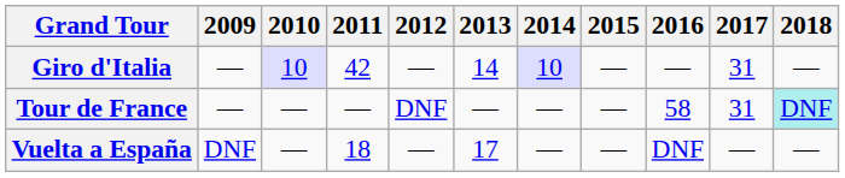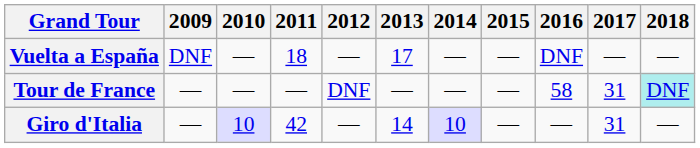 <table class="wikitable plainrowheaders">
 <tr>
 <th scope="col"><a href='#'>Grand Tour</a></th>
 <th scope="col">2009</th>
 <th scope="col">2010</th>
 <th scope="col">2011</th>
 <th scope="col">2012</th>
 <th scope="col">2013</th>
 <th scope="col">2014</th>
 <th scope="col">2015</th>
 <th scope="col">2016</th>
 <th scope="col">2017</th>
 <th scope="col">2018</th>
 </tr>
 <tr style="text-align:center;">
-<th scope="row"> <a href='#'>Giro d'Italia</a></th>
+<th scope="row"> <a href='#'>Vuelta a España</a></th>
+<td><a href='#'>DNF</a></td>
 <td>—</td>
-<td style="background:#ddf;"><a href='#'>10</a></td>
-<td><a href='#'>42</a></td>
+<td><a href='#'>18</a></td>
 <td>—</td>
-<td><a href='#'>14</a></td>
-<td style="background:#ddf;"><a href='#'>10</a></td>
+<td><a href='#'>17</a></td>
 <td>—</td>
 <td>—</td>
-<td style="text-align:center;"><a href='#'>31</a></td>
+<td><a href='#'>DNF</a></td>
+<td>—</td>
 <td>—</td>
 </tr>
 <tr style="text-align:center;">
 <th scope="row"> <a href='#'>Tour de France</a></th>
 <td>—</td>
 <td>—</td>
 <td>—</td>
 <td><a href='#'>DNF</a></td>
 <td>—</td>
 <td>—</td>
 <td>—</td>
 <td><a href='#'>58</a></td>
 <td><a href='#'>31</a></td>
 <td style="background: paleturquoise;"><a href='#'>DNF</a></td>
 </tr>
 <tr style="text-align:center;">
-<th scope="row"> <a href='#'>Vuelta a España</a></th>
-<td><a href='#'>DNF</a></td>
+<th scope="row"> <a href='#'>Giro d'Italia</a></th>
 <td>—</td>
-<td><a href='#'>18</a></td>
+<td style="background:#ddf;"><a href='#'>10</a></td>
+<td><a href='#'>42</a></td>
 <td>—</td>
-<td><a href='#'>17</a></td>
+<td><a href='#'>14</a></td>
+<td style="background:#ddf;"><a href='#'>10</a></td>
 <td>—</td>
 <td>—</td>
-<td><a href='#'>DNF</a></td>
-<td>—</td>
+<td style="text-align:center;"><a href='#'>31</a></td>
 <td>—</td>
 </tr>
 </table>
